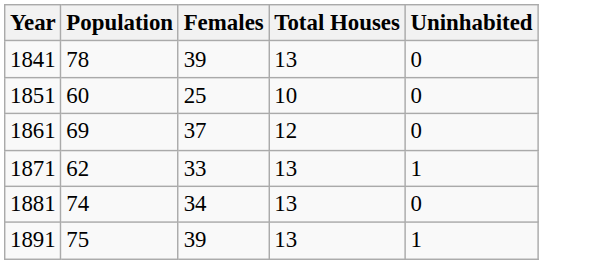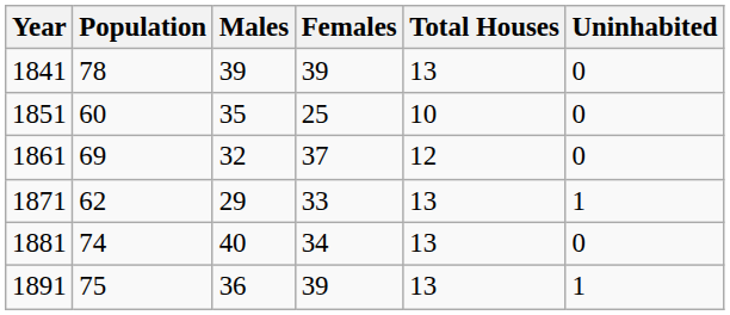 <table class="wikitable">
 <tr>
 <th>Year</th>
 <th>Population</th>
+<th>Males</th>
 <th>Females</th>
 <th>Total Houses</th>
 <th>Uninhabited</th>
 </tr>
 <tr>
 <td>1841</td>
 <td>78</td>
 <td>39</td>
+<td>39</td>
 <td>13</td>
 <td>0</td>
 </tr>
 <tr>
 <td>1851</td>
 <td>60</td>
+<td>35</td>
 <td>25</td>
 <td>10</td>
 <td>0</td>
 </tr>
 <tr>
 <td>1861</td>
 <td>69</td>
+<td>32</td>
 <td>37</td>
 <td>12</td>
 <td>0</td>
 </tr>
 <tr>
 <td>1871</td>
 <td>62</td>
+<td>29</td>
 <td>33</td>
 <td>13</td>
 <td>1</td>
 </tr>
 <tr>
 <td>1881</td>
 <td>74</td>
+<td>40</td>
 <td>34</td>
 <td>13</td>
 <td>0</td>
 </tr>
 <tr>
 <td>1891</td>
 <td>75</td>
+<td>36</td>
 <td>39</td>
 <td>13</td>
 <td>1</td>
 </tr>
 </table>
